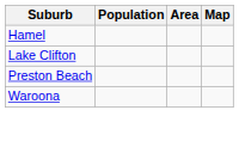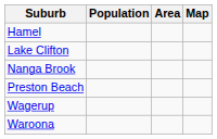 <table class="wikitable sortable">
 <tr>
 <th>Suburb</th>
 <th data-sort-type=number>Population</th>
 <th data-sort-type=number>Area</th>
 <th>Map</th>
 </tr>
 <tr>
 <td><a href='#'>Hamel</a></td>
 <td></td>
 <td></td>
 <td></td>
 </tr>
 <tr>
 <td><a href='#'>Lake Clifton</a></td>
 <td></td>
 <td></td>
 <td></td>
 </tr>
 <tr>
+<td><a href='#'>Nanga Brook</a></td>
+<td></td>
+<td></td>
+<td></td>
+</tr>
+<tr>
 <td><a href='#'>Preston Beach</a></td>
+<td></td>
+<td></td>
+<td></td>
+</tr>
+<tr>
+<td><a href='#'>Wagerup</a></td>
 <td></td>
 <td></td>
 <td></td>
 </tr>
 <tr>
 <td><a href='#'>Waroona</a></td>
 <td></td>
 <td></td>
 <td></td>
 </tr>
 </table>
